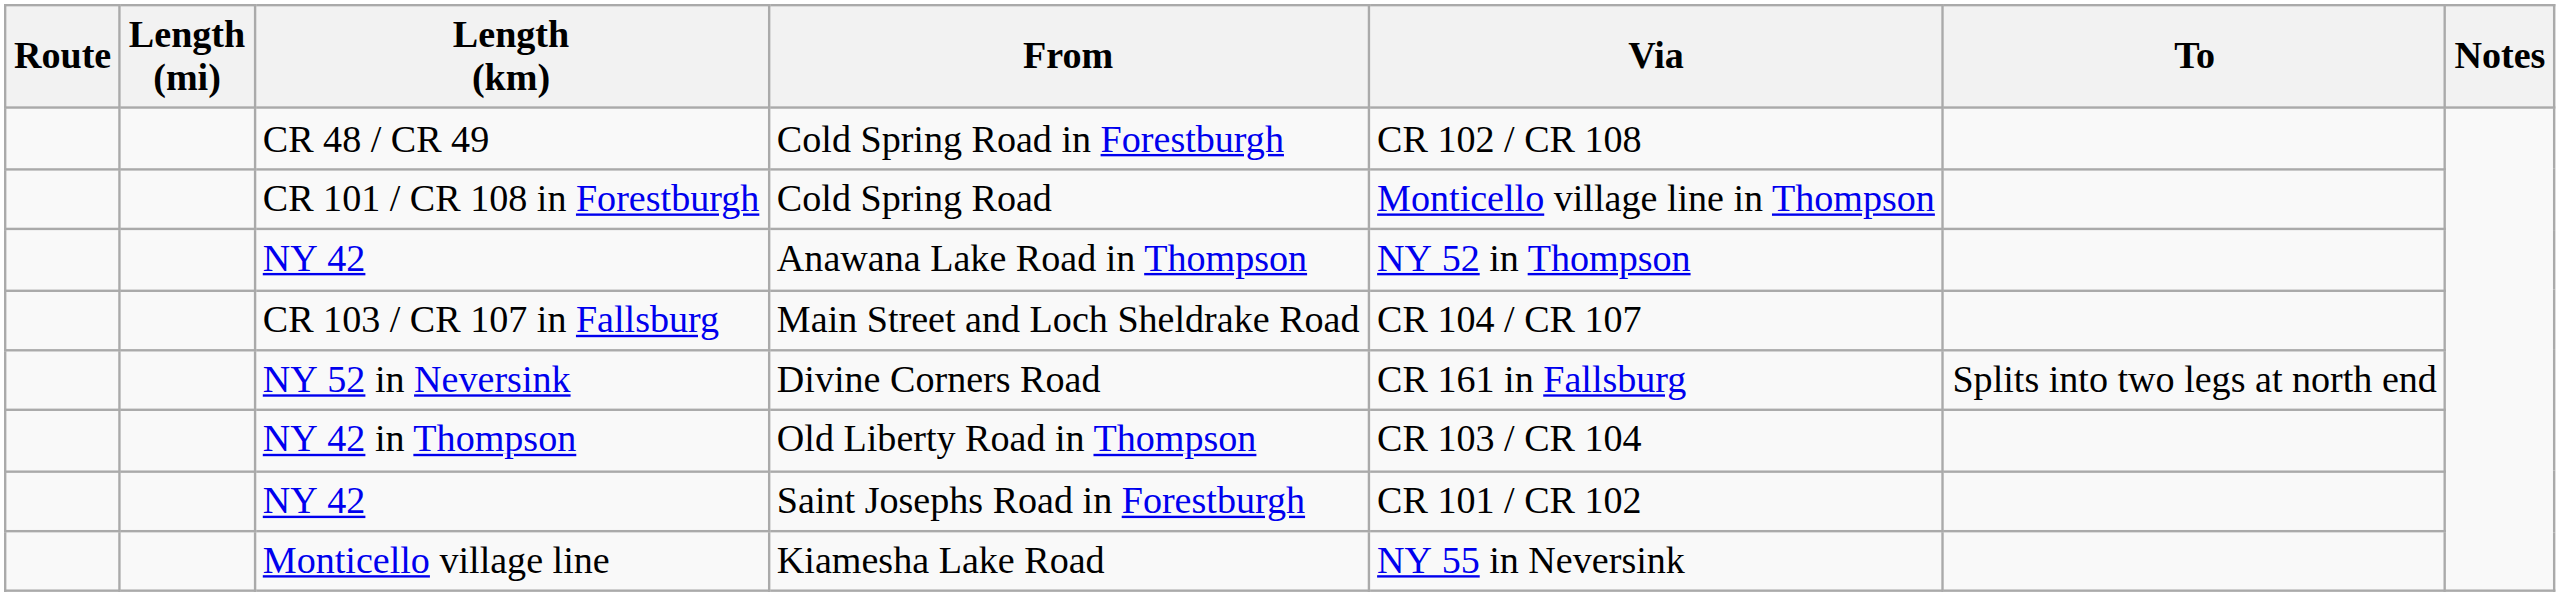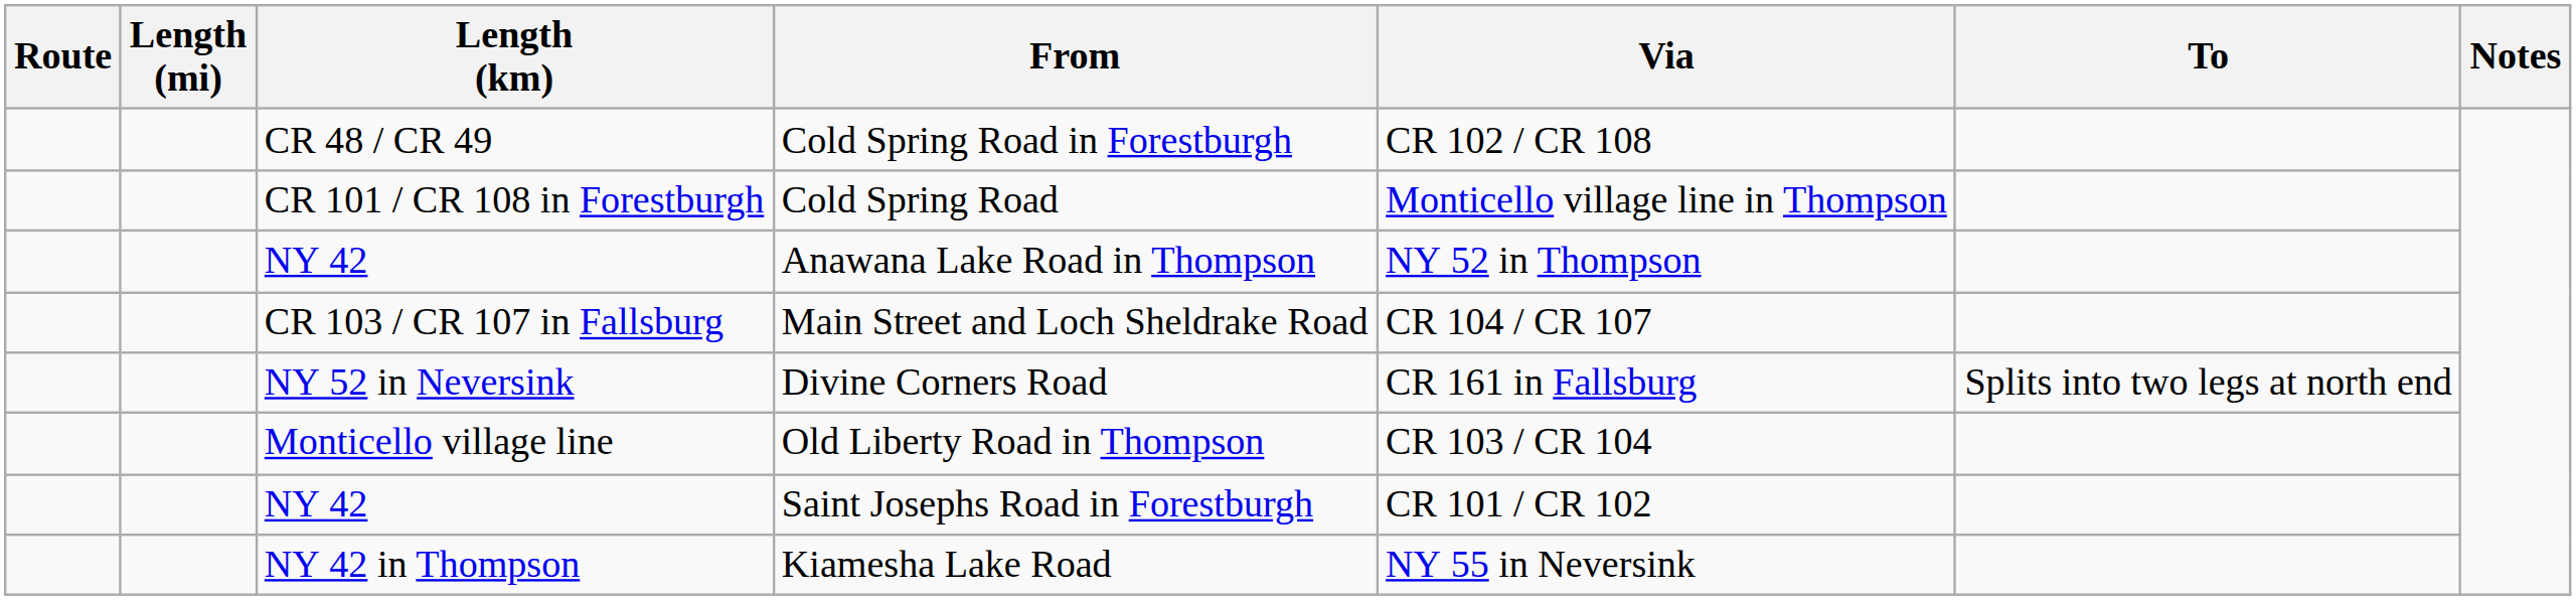 <table class="wikitable sortable">
 <tr>
 <th>Route</th>
 <th>Length<br>(mi)</th>
 <th>Length<br>(km)</th>
 <th class="unsortable">From</th>
 <th class="unsortable">Via</th>
 <th class="unsortable">To</th>
 <th class="unsortable">Notes</th>
 </tr>
 <tr>
 <td id="101"></td>
 <td></td>
 <td>CR 48 / CR 49</td>
 <td>Cold Spring Road in <a href='#'>Forestburgh</a></td>
 <td>CR 102 / CR 108</td>
 <td></td>
 </tr>
 <tr>
 <td id="102"></td>
 <td></td>
 <td>CR 101 / CR 108 in <a href='#'>Forestburgh</a></td>
 <td>Cold Spring Road</td>
 <td><a href='#'>Monticello</a> village line in <a href='#'>Thompson</a></td>
 <td></td>
 </tr>
 <tr>
 <td id="103"></td>
 <td></td>
 <td><a href='#'>NY&nbsp;42</a></td>
 <td>Anawana Lake Road in <a href='#'>Thompson</a></td>
 <td><a href='#'>NY&nbsp;52</a> in <a href='#'>Thompson</a></td>
 <td></td>
 </tr>
 <tr>
 <td id="104"></td>
 <td></td>
 <td>CR 103 / CR 107 in <a href='#'>Fallsburg</a></td>
 <td>Main Street and Loch Sheldrake Road</td>
 <td>CR 104 / CR 107</td>
 <td></td>
 </tr>
 <tr>
 <td id="105"></td>
 <td></td>
 <td><a href='#'>NY&nbsp;52</a> in <a href='#'>Neversink</a></td>
 <td>Divine Corners Road</td>
 <td>CR 161 in <a href='#'>Fallsburg</a></td>
 <td>Splits into two legs at north end</td>
 </tr>
 <tr>
 <td id="107"></td>
 <td></td>
-<td><a href='#'>NY&nbsp;42</a> in <a href='#'>Thompson</a></td>
+<td><a href='#'>Monticello</a> village line</td>
 <td>Old Liberty Road in <a href='#'>Thompson</a></td>
 <td>CR 103 / CR 104</td>
 <td></td>
 </tr>
 <tr>
 <td id="108"></td>
 <td></td>
 <td><a href='#'>NY&nbsp;42</a></td>
 <td>Saint Josephs Road in <a href='#'>Forestburgh</a></td>
 <td>CR 101 / CR 102</td>
 <td></td>
 </tr>
 <tr>
 <td id="109"></td>
 <td></td>
-<td><a href='#'>Monticello</a> village line</td>
+<td><a href='#'>NY&nbsp;42</a> in <a href='#'>Thompson</a></td>
 <td>Kiamesha Lake Road</td>
 <td><a href='#'>NY&nbsp;55</a> in Neversink</td>
 <td></td>
 </tr>
 </table>
